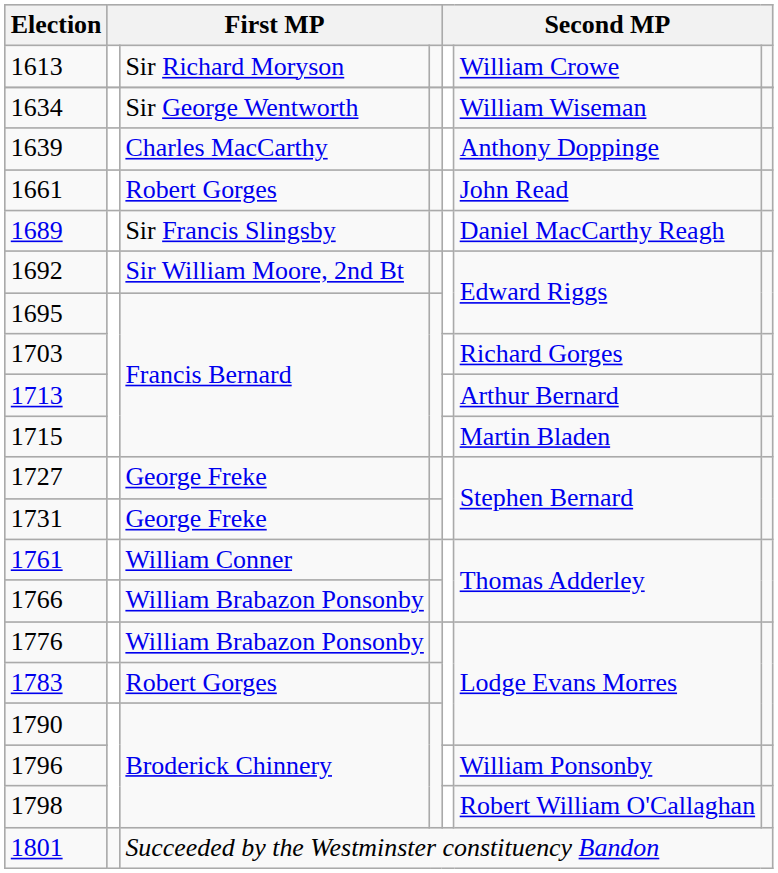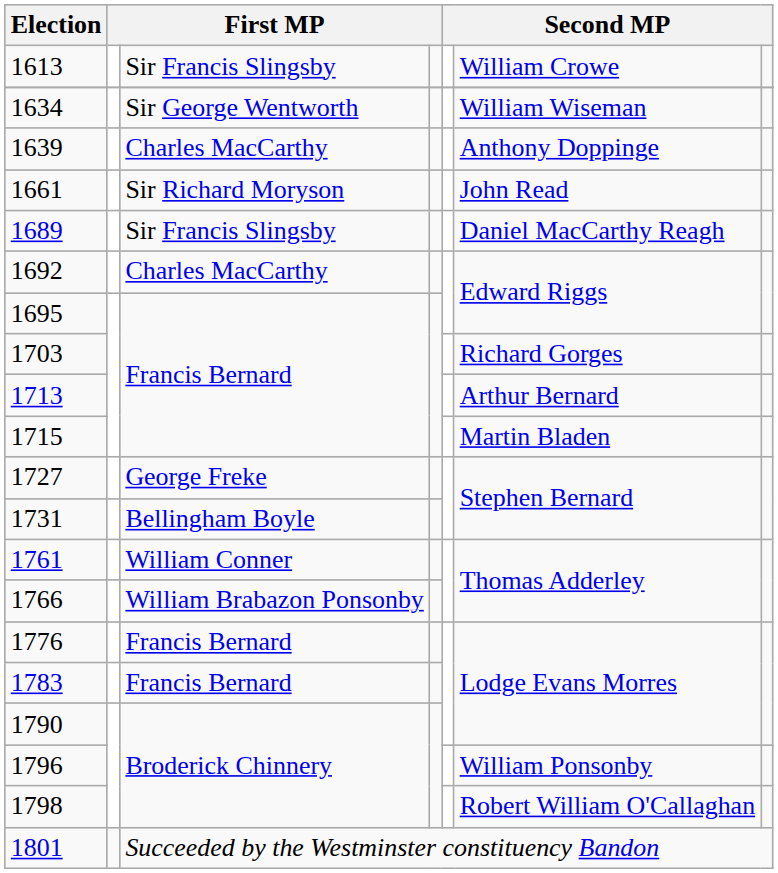 <table class="wikitable">
 <tr>
 <th>Election</th>
 <th colspan=3>First MP</th>
 <th colspan=3>Second MP</th>
 </tr>
 <tr>
 <td>1613</td>
 <td style="background-color: white"></td>
-<td>Sir <a href='#'>Richard Moryson</a></td>
+<td>Sir <a href='#'>Francis Slingsby</a></td>
 <td></td>
 <td style="background-color: white"></td>
 <td><a href='#'>William Crowe</a></td>
 <td></td>
 </tr>
 <tr>
 </tr>
 <tr>
 <td>1634</td>
 <td style="background-color: white"></td>
 <td>Sir <a href='#'>George Wentworth</a></td>
 <td></td>
 <td style="background-color: white"></td>
 <td><a href='#'>William Wiseman</a></td>
 <td></td>
 </tr>
 <tr>
 <td>1639</td>
 <td style="background-color: white"></td>
 <td><a href='#'>Charles MacCarthy</a></td>
 <td></td>
 <td style="background-color: white"></td>
 <td><a href='#'>Anthony Doppinge</a></td>
 <td></td>
 </tr>
 <tr>
 <td>1661</td>
 <td style="background-color: white"></td>
-<td><a href='#'>Robert Gorges</a></td>
+<td>Sir <a href='#'>Richard Moryson</a></td>
 <td></td>
 <td style="background-color: white"></td>
 <td><a href='#'>John Read</a></td>
 <td></td>
 </tr>
 <tr>
 <td><a href='#'>1689</a></td>
 <td style="background-color: white"></td>
 <td>Sir <a href='#'>Francis Slingsby</a></td>
 <td></td>
 <td style="background-color: white"></td>
 <td><a href='#'>Daniel MacCarthy Reagh</a></td>
 <td></td>
 </tr>
 <tr>
 <td>1692</td>
 <td style="background-color: white"></td>
-<td><a href='#'>Sir William Moore, 2nd Bt</a></td>
+<td><a href='#'>Charles MacCarthy</a></td>
 <td></td>
 <td rowspan="2" style="background-color: white"></td>
 <td rowspan="2"><a href='#'>Edward Riggs</a></td>
 <td rowspan="2"></td>
 </tr>
 <tr>
 <td>1695</td>
 <td rowspan="4" style="background-color: white"></td>
 <td rowspan="4"><a href='#'>Francis Bernard</a></td>
 <td rowspan="4"></td>
 </tr>
 <tr>
 <td>1703</td>
 <td style="background-color: white"></td>
 <td><a href='#'>Richard Gorges</a></td>
 <td></td>
 </tr>
 <tr>
 <td><a href='#'>1713</a></td>
 <td style="background-color: white"></td>
 <td><a href='#'>Arthur Bernard</a></td>
 <td></td>
 </tr>
 <tr>
 <td>1715</td>
 <td style="background-color: white"></td>
 <td><a href='#'>Martin Bladen</a></td>
 <td></td>
 </tr>
 <tr>
 <td>1727</td>
 <td style="background-color: white"></td>
 <td><a href='#'>George Freke</a></td>
 <td></td>
 <td rowspan="2" style="background-color: white"></td>
 <td rowspan="2"><a href='#'>Stephen Bernard</a></td>
 <td rowspan="2"></td>
 </tr>
 <tr>
 <td>1731</td>
 <td style="background-color: white"></td>
-<td><a href='#'>George Freke</a></td>
+<td><a href='#'>Bellingham Boyle</a></td>
 <td></td>
 </tr>
 <tr>
 <td><a href='#'>1761</a></td>
 <td style="background-color: white"></td>
 <td><a href='#'>William Conner</a></td>
 <td></td>
 <td rowspan="2" style="background-color: white"></td>
 <td rowspan="2"><a href='#'>Thomas Adderley</a></td>
 <td rowspan="2"></td>
 </tr>
 <tr>
 <td>1766</td>
 <td style="background-color: white"></td>
 <td><a href='#'>William Brabazon Ponsonby</a></td>
 <td></td>
 </tr>
 <tr>
 <td>1776</td>
 <td style="background-color: white"></td>
-<td><a href='#'>William Brabazon Ponsonby</a></td>
+<td><a href='#'>Francis Bernard</a></td>
 <td></td>
 <td rowspan="3" style="background-color: white"></td>
 <td rowspan="3"><a href='#'>Lodge Evans Morres</a></td>
 <td rowspan="3"></td>
 </tr>
 <tr>
 <td><a href='#'>1783</a></td>
 <td style="background-color: white"></td>
-<td><a href='#'>Robert Gorges</a></td>
+<td><a href='#'>Francis Bernard</a></td>
 <td></td>
 </tr>
 <tr>
 <td>1790</td>
 <td rowspan="3" style="background-color: white"></td>
 <td rowspan="3"><a href='#'>Broderick Chinnery</a></td>
 <td rowspan="3"></td>
 </tr>
 <tr>
 <td>1796</td>
 <td style="background-color: white"></td>
 <td><a href='#'>William Ponsonby</a></td>
 <td></td>
 </tr>
 <tr>
 <td>1798</td>
 <td style="background-color: white"></td>
 <td><a href='#'>Robert William O'Callaghan</a></td>
 <td></td>
 </tr>
 <tr>
 <td><a href='#'>1801</a></td>
 <td></td>
 <td colspan="5"><em>Succeeded by the Westminster constituency <a href='#'>Bandon</a></em></td>
 </tr>
 </table>
